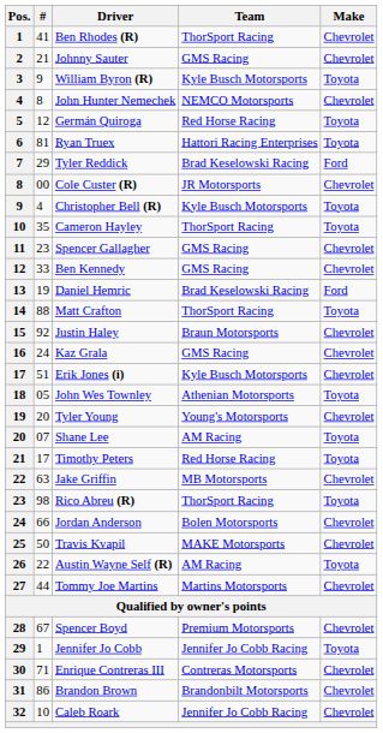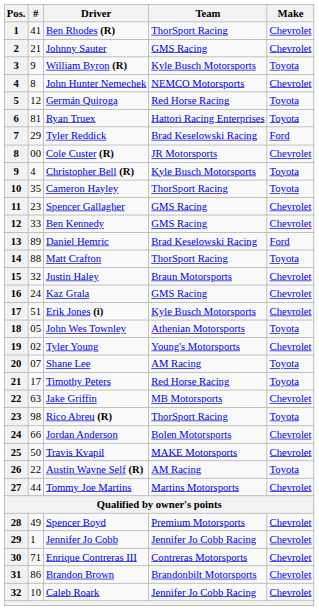 <table class="wikitable" style="font-size:95%">
 <tr>
 <th>Pos.</th>
 <th>#</th>
 <th>Driver</th>
 <th>Team</th>
 <th>Make</th>
 </tr>
 <tr>
 <th>1</th>
 <td>41</td>
 <td><a href='#'>Ben Rhodes</a> <strong>(R)</strong></td>
 <td><a href='#'>ThorSport Racing</a></td>
 <td><a href='#'>Chevrolet</a></td>
 </tr>
 <tr>
 <th>2</th>
 <td>21</td>
 <td><a href='#'>Johnny Sauter</a></td>
 <td><a href='#'>GMS Racing</a></td>
 <td><a href='#'>Chevrolet</a></td>
 </tr>
 <tr>
 <th>3</th>
 <td>9</td>
 <td><a href='#'>William Byron</a> <strong>(R)</strong></td>
 <td><a href='#'>Kyle Busch Motorsports</a></td>
 <td><a href='#'>Toyota</a></td>
 </tr>
 <tr>
 <th>4</th>
 <td>8</td>
 <td><a href='#'>John Hunter Nemechek</a></td>
 <td><a href='#'>NEMCO Motorsports</a></td>
 <td><a href='#'>Chevrolet</a></td>
 </tr>
 <tr>
 <th>5</th>
 <td>12</td>
 <td><a href='#'>Germán Quiroga</a></td>
 <td><a href='#'>Red Horse Racing</a></td>
 <td><a href='#'>Toyota</a></td>
 </tr>
 <tr>
 <th>6</th>
 <td>81</td>
 <td><a href='#'>Ryan Truex</a></td>
 <td><a href='#'>Hattori Racing Enterprises</a></td>
 <td><a href='#'>Toyota</a></td>
 </tr>
 <tr>
 <th>7</th>
 <td>29</td>
 <td><a href='#'>Tyler Reddick</a></td>
 <td><a href='#'>Brad Keselowski Racing</a></td>
 <td><a href='#'>Ford</a></td>
 </tr>
 <tr>
 <th>8</th>
 <td>00</td>
 <td><a href='#'>Cole Custer</a> <strong>(R)</strong></td>
 <td><a href='#'>JR Motorsports</a></td>
 <td><a href='#'>Chevrolet</a></td>
 </tr>
 <tr>
 <th>9</th>
 <td>4</td>
 <td><a href='#'>Christopher Bell</a> <strong>(R)</strong></td>
 <td><a href='#'>Kyle Busch Motorsports</a></td>
 <td><a href='#'>Toyota</a></td>
 </tr>
 <tr>
 <th>10</th>
 <td>35</td>
 <td><a href='#'>Cameron Hayley</a></td>
 <td><a href='#'>ThorSport Racing</a></td>
 <td><a href='#'>Toyota</a></td>
 </tr>
 <tr>
 <th>11</th>
 <td>23</td>
 <td><a href='#'>Spencer Gallagher</a></td>
 <td><a href='#'>GMS Racing</a></td>
 <td><a href='#'>Chevrolet</a></td>
 </tr>
 <tr>
 <th>12</th>
 <td>33</td>
 <td><a href='#'>Ben Kennedy</a></td>
 <td><a href='#'>GMS Racing</a></td>
 <td><a href='#'>Chevrolet</a></td>
 </tr>
 <tr>
 <th>13</th>
-<td>19</td>
+<td>89</td>
 <td><a href='#'>Daniel Hemric</a></td>
 <td><a href='#'>Brad Keselowski Racing</a></td>
 <td><a href='#'>Ford</a></td>
 </tr>
 <tr>
 <th>14</th>
 <td>88</td>
 <td><a href='#'>Matt Crafton</a></td>
 <td><a href='#'>ThorSport Racing</a></td>
 <td><a href='#'>Toyota</a></td>
 </tr>
 <tr>
 <th>15</th>
-<td>92</td>
+<td>32</td>
 <td><a href='#'>Justin Haley</a></td>
 <td><a href='#'>Braun Motorsports</a></td>
 <td><a href='#'>Chevrolet</a></td>
 </tr>
 <tr>
 <th>16</th>
 <td>24</td>
 <td><a href='#'>Kaz Grala</a></td>
 <td><a href='#'>GMS Racing</a></td>
 <td><a href='#'>Chevrolet</a></td>
 </tr>
 <tr>
 <th>17</th>
 <td>51</td>
 <td><a href='#'>Erik Jones</a> <strong>(i)</strong></td>
 <td><a href='#'>Kyle Busch Motorsports</a></td>
 <td><a href='#'>Chevrolet</a></td>
 </tr>
 <tr>
 <th>18</th>
 <td>05</td>
 <td><a href='#'>John Wes Townley</a></td>
 <td><a href='#'>Athenian Motorsports</a></td>
 <td><a href='#'>Toyota</a></td>
 </tr>
 <tr>
 <th>19</th>
-<td>20</td>
+<td>02</td>
 <td><a href='#'>Tyler Young</a></td>
 <td><a href='#'>Young's Motorsports</a></td>
 <td><a href='#'>Chevrolet</a></td>
 </tr>
 <tr>
 <th>20</th>
 <td>07</td>
 <td><a href='#'>Shane Lee</a></td>
 <td><a href='#'>AM Racing</a></td>
 <td><a href='#'>Toyota</a></td>
 </tr>
 <tr>
 <th>21</th>
 <td>17</td>
 <td><a href='#'>Timothy Peters</a></td>
 <td><a href='#'>Red Horse Racing</a></td>
 <td><a href='#'>Toyota</a></td>
 </tr>
 <tr>
 <th>22</th>
 <td>63</td>
 <td><a href='#'>Jake Griffin</a></td>
 <td><a href='#'>MB Motorsports</a></td>
 <td><a href='#'>Chevrolet</a></td>
 </tr>
 <tr>
 <th>23</th>
 <td>98</td>
 <td><a href='#'>Rico Abreu</a> <strong>(R)</strong></td>
 <td><a href='#'>ThorSport Racing</a></td>
 <td><a href='#'>Toyota</a></td>
 </tr>
 <tr>
 <th>24</th>
 <td>66</td>
 <td><a href='#'>Jordan Anderson</a></td>
 <td><a href='#'>Bolen Motorsports</a></td>
 <td><a href='#'>Chevrolet</a></td>
 </tr>
 <tr>
 <th>25</th>
 <td>50</td>
 <td><a href='#'>Travis Kvapil</a></td>
 <td><a href='#'>MAKE Motorsports</a></td>
 <td><a href='#'>Chevrolet</a></td>
 </tr>
 <tr>
 <th>26</th>
 <td>22</td>
 <td><a href='#'>Austin Wayne Self</a> <strong>(R)</strong></td>
 <td><a href='#'>AM Racing</a></td>
 <td><a href='#'>Toyota</a></td>
 </tr>
 <tr>
 <th>27</th>
 <td>44</td>
 <td><a href='#'>Tommy Joe Martins</a></td>
 <td><a href='#'>Martins Motorsports</a></td>
 <td><a href='#'>Chevrolet</a></td>
 </tr>
 <tr>
 <th colspan="5">Qualified by owner's points</th>
 </tr>
 <tr>
 <th>28</th>
-<td>67</td>
+<td>49</td>
 <td><a href='#'>Spencer Boyd</a></td>
 <td><a href='#'>Premium Motorsports</a></td>
 <td><a href='#'>Chevrolet</a></td>
 </tr>
 <tr>
 <th>29</th>
 <td>1</td>
 <td><a href='#'>Jennifer Jo Cobb</a></td>
 <td><a href='#'>Jennifer Jo Cobb Racing</a></td>
-<td><a href='#'>Toyota</a></td>
+<td><a href='#'>Chevrolet</a></td>
 </tr>
 <tr>
 <th>30</th>
 <td>71</td>
 <td><a href='#'>Enrique Contreras III</a></td>
 <td><a href='#'>Contreras Motorsports</a></td>
 <td><a href='#'>Chevrolet</a></td>
 </tr>
 <tr>
 <th>31</th>
 <td>86</td>
 <td><a href='#'>Brandon Brown</a></td>
 <td><a href='#'>Brandonbilt Motorsports</a></td>
 <td><a href='#'>Chevrolet</a></td>
 </tr>
 <tr>
 <th>32</th>
 <td>10</td>
 <td><a href='#'>Caleb Roark</a></td>
 <td><a href='#'>Jennifer Jo Cobb Racing</a></td>
 <td><a href='#'>Chevrolet</a></td>
 </tr>
 <tr>
 <th colspan="5"></th>
 </tr>
 </table>
